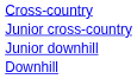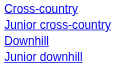 <table>
 <tr>
 <td><a href='#'>Cross-country</a></td>
 <td></td>
 <td></td>
 <td></td>
 </tr>
 <tr>
 <td><a href='#'>Junior cross-country</a></td>
 <td></td>
 <td></td>
 <td></td>
 </tr>
 <tr>
+<td><a href='#'>Downhill</a></td>
+<td></td>
+<td></td>
+<td></td>
+</tr>
+<tr>
 <td><a href='#'>Junior downhill</a></td>
 <td></td>
 <td></td>
 <td></td>
 </tr>
-<tr>
-<td><a href='#'>Downhill</a></td>
-<td></td>
-<td></td>
-<td></td>
-</tr>
 </table>
